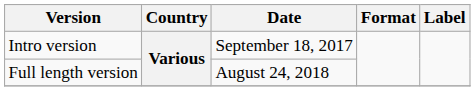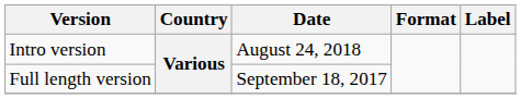 <table class="wikitable plainrowheaders">
 <tr>
 <th>Version</th>
 <th>Country</th>
 <th>Date</th>
 <th>Format</th>
 <th>Label</th>
 </tr>
 <tr>
 <td>Intro version</td>
 <th scope="row" rowspan="2">Various</th>
-<td>September 18, 2017</td>
+<td>August 24, 2018</td>
 <td rowspan="2"></td>
 <td rowspan="2"><br></td>
 </tr>
 <tr>
 <td>Full length version</td>
-<td>August 24, 2018</td>
+<td>September 18, 2017</td>
 </tr>
 <tr>
 </tr>
 </table>
